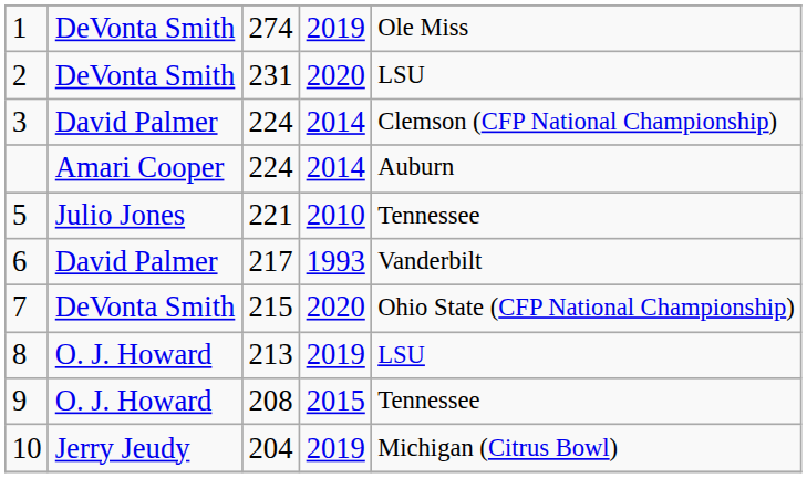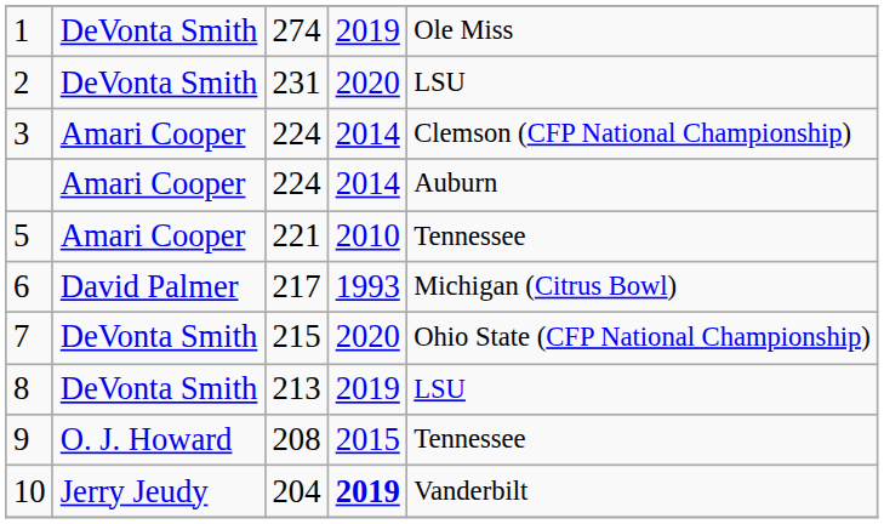 <table class="wikitable">
 <tr>
 </tr>
 <tr>
 <td>1</td>
 <td><a href='#'>DeVonta Smith</a></td>
 <td>274</td>
 <td><a href='#'>2019</a></td>
 <td style="font-size:85%;">Ole Miss</td>
 </tr>
 <tr>
 <td>2</td>
 <td><a href='#'>DeVonta Smith</a></td>
 <td>231</td>
 <td><a href='#'>2020</a></td>
 <td style="font-size:85%;">LSU</td>
 </tr>
 <tr>
 <td>3</td>
-<td><a href='#'>David Palmer</a></td>
+<td><a href='#'>Amari Cooper</a></td>
 <td>224</td>
 <td><a href='#'>2014</a></td>
 <td style="font-size:85%;">Clemson (<a href='#'>CFP National Championship</a>)</td>
 </tr>
 <tr>
 <td></td>
 <td><a href='#'>Amari Cooper</a></td>
 <td>224</td>
 <td><a href='#'>2014</a></td>
 <td style="font-size:85%;">Auburn</td>
 </tr>
 <tr>
 <td>5</td>
-<td><a href='#'>Julio Jones</a></td>
+<td><a href='#'>Amari Cooper</a></td>
 <td>221</td>
 <td><a href='#'>2010</a></td>
 <td style="font-size:85%;">Tennessee</td>
 </tr>
 <tr>
 <td>6</td>
 <td><a href='#'>David Palmer</a></td>
 <td>217</td>
 <td><a href='#'>1993</a></td>
-<td style="font-size:85%;">Vanderbilt</td>
+<td style="font-size:85%;">Michigan (<a href='#'>Citrus Bowl</a>)<br></td>
 </tr>
 <tr>
 <td>7</td>
 <td><a href='#'>DeVonta Smith</a></td>
 <td>215</td>
 <td><a href='#'>2020</a></td>
 <td style="font-size:85%;">Ohio State (<a href='#'>CFP National Championship</a>)</td>
 </tr>
 <tr>
 <td>8</td>
-<td><a href='#'>O. J. Howard</a></td>
+<td><a href='#'>DeVonta Smith</a></td>
 <td>213</td>
 <td><a href='#'>2019</a></td>
 <td style="font-size:85%;"><a href='#'>LSU</a></td>
 </tr>
 <tr>
 <td>9</td>
 <td><a href='#'>O. J. Howard</a></td>
 <td>208</td>
 <td><a href='#'>2015</a></td>
 <td style="font-size:85%;">Tennessee</td>
 </tr>
 <tr>
 <td>10</td>
 <td><a href='#'>Jerry Jeudy</a></td>
 <td>204</td>
-<td><a href='#'>2019</a></td>
-<td style="font-size:85%;">Michigan (<a href='#'>Citrus Bowl</a>)<br></td>
+<td><strong><a href='#'>2019</a></strong></td>
+<td style="font-size:85%;">Vanderbilt</td>
 </tr>
 <tr>
 </tr>
 </table>
